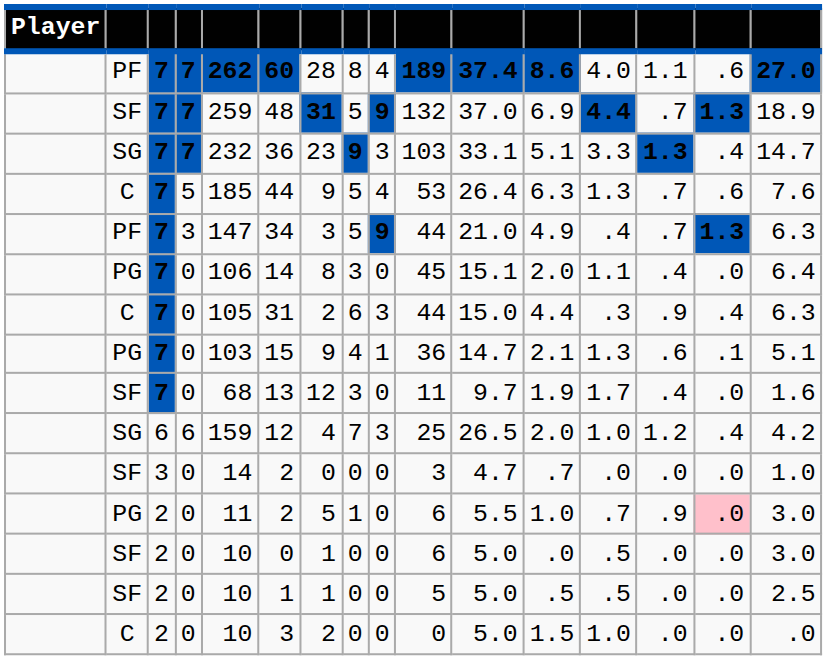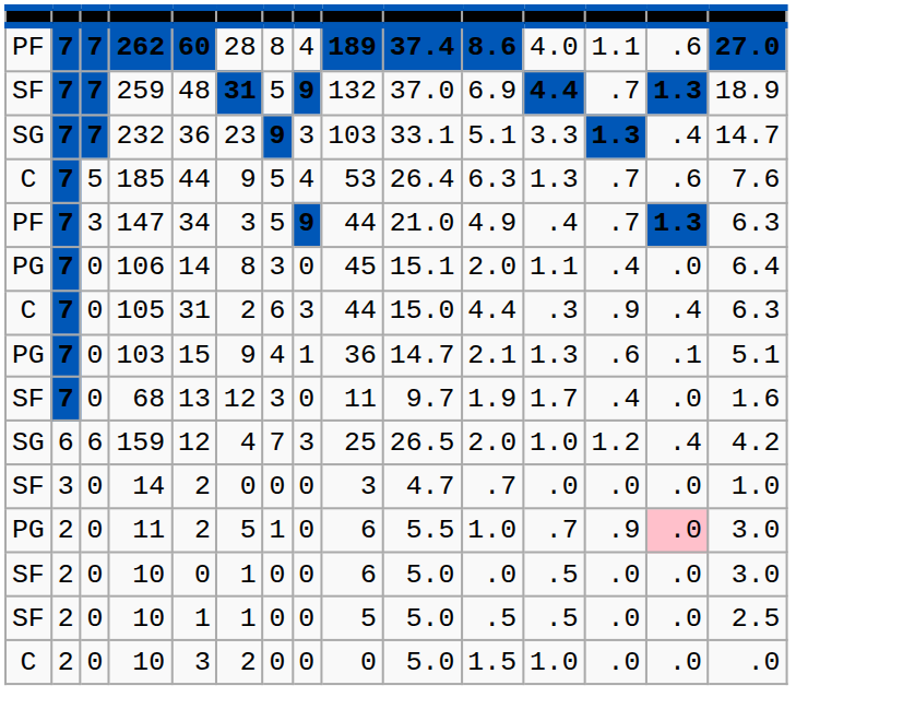 <table class="wikitable sortable" style="font-size: 95%; text-align:right;">
 <tr>
-<th style="background:#010101; color:#FFFFFF; border-top:#0057B7 3px solid; border-bottom:#0057B7 3px solid;">Player</th>
 <th style="background:#010101; color:#FFFFFF; border-top:#0057B7 3px solid; border-bottom:#0057B7 3px solid;"></th>
 <th style="background:#010101; color:#FFFFFF; border-top:#0057B7 3px solid; border-bottom:#0057B7 3px solid;"></th>
 <th style="background:#010101; color:#FFFFFF; border-top:#0057B7 3px solid; border-bottom:#0057B7 3px solid;"></th>
 <th style="background:#010101; color:#FFFFFF; border-top:#0057B7 3px solid; border-bottom:#0057B7 3px solid;"></th>
 <th style="background:#010101; color:#FFFFFF; border-top:#0057B7 3px solid; border-bottom:#0057B7 3px solid;"></th>
 <th style="background:#010101; color:#FFFFFF; border-top:#0057B7 3px solid; border-bottom:#0057B7 3px solid;"></th>
 <th style="background:#010101; color:#FFFFFF; border-top:#0057B7 3px solid; border-bottom:#0057B7 3px solid;"></th>
 <th style="background:#010101; color:#FFFFFF; border-top:#0057B7 3px solid; border-bottom:#0057B7 3px solid;"></th>
 <th style="background:#010101; color:#FFFFFF; border-top:#0057B7 3px solid; border-bottom:#0057B7 3px solid;"></th>
 <th style="background:#010101; color:#FFFFFF; border-top:#0057B7 3px solid; border-bottom:#0057B7 3px solid;"></th>
 <th style="background:#010101; color:#FFFFFF; border-top:#0057B7 3px solid; border-bottom:#0057B7 3px solid;"></th>
 <th style="background:#010101; color:#FFFFFF; border-top:#0057B7 3px solid; border-bottom:#0057B7 3px solid;"></th>
 <th style="background:#010101; color:#FFFFFF; border-top:#0057B7 3px solid; border-bottom:#0057B7 3px solid;"></th>
 <th style="background:#010101; color:#FFFFFF; border-top:#0057B7 3px solid; border-bottom:#0057B7 3px solid;"></th>
 <th style="background:#010101; color:#FFFFFF; border-top:#0057B7 3px solid; border-bottom:#0057B7 3px solid;"></th>
 </tr>
 <tr>
-<td style="text-align:left;"></td>
 <td style="text-align:center;">PF</td>
 <td style="background:#0057B7; color:#010101;"><strong>7</strong></td>
 <td style="background:#0057B7; color:#010101;"><strong>7</strong></td>
 <td style="background:#0057B7; color:#010101;"><strong>262</strong></td>
 <td style="background:#0057B7; color:#010101;"><strong>60</strong></td>
 <td>28</td>
 <td>8</td>
 <td>4</td>
 <td style="background:#0057B7; color:#010101;"><strong>189</strong></td>
 <td style="background:#0057B7; color:#010101;"><strong>37.4</strong></td>
 <td style="background:#0057B7; color:#010101;"><strong>8.6</strong></td>
 <td>4.0</td>
 <td>1.1</td>
 <td>.6</td>
 <td style="background:#0057B7; color:#010101;"><strong>27.0</strong></td>
 </tr>
 <tr>
-<td style="text-align:left;"></td>
 <td style="text-align:center;">SF</td>
 <td style="background:#0057B7; color:#010101;"><strong>7</strong></td>
 <td style="background:#0057B7; color:#010101;"><strong>7</strong></td>
 <td>259</td>
 <td>48</td>
 <td style="background:#0057B7; color:#010101;"><strong>31</strong></td>
 <td>5</td>
 <td style="background:#0057B7; color:#010101;"><strong>9</strong></td>
 <td>132</td>
 <td>37.0</td>
 <td>6.9</td>
 <td style="background:#0057B7; color:#010101;"><strong>4.4</strong></td>
 <td>.7</td>
 <td style="background:#0057B7; color:#010101;"><strong>1.3</strong></td>
 <td>18.9</td>
 </tr>
 <tr>
-<td style="text-align:left;"></td>
 <td style="text-align:center;">SG</td>
 <td style="background:#0057B7; color:#010101;"><strong>7</strong></td>
 <td style="background:#0057B7; color:#010101;"><strong>7</strong></td>
 <td>232</td>
 <td>36</td>
 <td>23</td>
 <td style="background:#0057B7; color:#010101;"><strong>9</strong></td>
 <td>3</td>
 <td>103</td>
 <td>33.1</td>
 <td>5.1</td>
 <td>3.3</td>
 <td style="background:#0057B7; color:#010101;"><strong>1.3</strong></td>
 <td>.4</td>
 <td>14.7</td>
 </tr>
 <tr>
-<td style="text-align:left;"></td>
 <td style="text-align:center;">C</td>
 <td style="background:#0057B7; color:#010101;"><strong>7</strong></td>
 <td>5</td>
 <td>185</td>
 <td>44</td>
 <td>9</td>
 <td>5</td>
 <td>4</td>
 <td>53</td>
 <td>26.4</td>
 <td>6.3</td>
 <td>1.3</td>
 <td>.7</td>
 <td>.6</td>
 <td>7.6</td>
 </tr>
 <tr>
-<td style="text-align:left;"></td>
 <td style="text-align:center;">PF</td>
 <td style="background:#0057B7; color:#010101;"><strong>7</strong></td>
 <td>3</td>
 <td>147</td>
 <td>34</td>
 <td>3</td>
 <td>5</td>
 <td style="background:#0057B7; color:#010101;"><strong>9</strong></td>
 <td>44</td>
 <td>21.0</td>
 <td>4.9</td>
 <td>.4</td>
 <td>.7</td>
 <td style="background:#0057B7; color:#010101;"><strong>1.3</strong></td>
 <td>6.3</td>
 </tr>
 <tr>
-<td style="text-align:left;"></td>
 <td style="text-align:center;">PG</td>
 <td style="background:#0057B7; color:#010101;"><strong>7</strong></td>
 <td>0</td>
 <td>106</td>
 <td>14</td>
 <td>8</td>
 <td>3</td>
 <td>0</td>
 <td>45</td>
 <td>15.1</td>
 <td>2.0</td>
 <td>1.1</td>
 <td>.4</td>
 <td>.0</td>
 <td>6.4</td>
 </tr>
 <tr>
-<td style="text-align:left;"></td>
 <td style="text-align:center;">C</td>
 <td style="background:#0057B7; color:#010101;"><strong>7</strong></td>
 <td>0</td>
 <td>105</td>
 <td>31</td>
 <td>2</td>
 <td>6</td>
 <td>3</td>
 <td>44</td>
 <td>15.0</td>
 <td>4.4</td>
 <td>.3</td>
 <td>.9</td>
 <td>.4</td>
 <td>6.3</td>
 </tr>
 <tr>
-<td style="text-align:left;"></td>
 <td style="text-align:center;">PG</td>
 <td style="background:#0057B7; color:#010101;"><strong>7</strong></td>
 <td>0</td>
 <td>103</td>
 <td>15</td>
 <td>9</td>
 <td>4</td>
 <td>1</td>
 <td>36</td>
 <td>14.7</td>
 <td>2.1</td>
 <td>1.3</td>
 <td>.6</td>
 <td>.1</td>
 <td>5.1</td>
 </tr>
 <tr>
-<td style="text-align:left;"></td>
 <td style="text-align:center;">SF</td>
 <td style="background:#0057B7; color:#010101;"><strong>7</strong></td>
 <td>0</td>
 <td>68</td>
 <td>13</td>
 <td>12</td>
 <td>3</td>
 <td>0</td>
 <td>11</td>
 <td>9.7</td>
 <td>1.9</td>
 <td>1.7</td>
 <td>.4</td>
 <td>.0</td>
 <td>1.6</td>
 </tr>
 <tr>
-<td style="text-align:left;"></td>
 <td style="text-align:center;">SG</td>
 <td>6</td>
 <td>6</td>
 <td>159</td>
 <td>12</td>
 <td>4</td>
 <td>7</td>
 <td>3</td>
 <td>25</td>
 <td>26.5</td>
 <td>2.0</td>
 <td>1.0</td>
 <td>1.2</td>
 <td>.4</td>
 <td>4.2</td>
 </tr>
 <tr>
-<td style="text-align:left;"></td>
 <td style="text-align:center;">SF</td>
 <td>3</td>
 <td>0</td>
 <td>14</td>
 <td>2</td>
 <td>0</td>
 <td>0</td>
 <td>0</td>
 <td>3</td>
 <td>4.7</td>
 <td>.7</td>
 <td>.0</td>
 <td>.0</td>
 <td>.0</td>
 <td>1.0</td>
 </tr>
 <tr>
-<td style="text-align:left;"></td>
 <td style="text-align:center;">PG</td>
 <td>2</td>
 <td>0</td>
 <td>11</td>
 <td>2</td>
 <td>5</td>
 <td>1</td>
 <td>0</td>
 <td>6</td>
 <td>5.5</td>
 <td>1.0</td>
 <td>.7</td>
 <td>.9</td>
 <td style="background: pink;">.0</td>
 <td>3.0</td>
 </tr>
 <tr>
-<td style="text-align:left;"></td>
 <td style="text-align:center;">SF</td>
 <td>2</td>
 <td>0</td>
 <td>10</td>
 <td>0</td>
 <td>1</td>
 <td>0</td>
 <td>0</td>
 <td>6</td>
 <td>5.0</td>
 <td>.0</td>
 <td>.5</td>
 <td>.0</td>
 <td>.0</td>
 <td>3.0</td>
 </tr>
 <tr>
-<td style="text-align:left;"></td>
 <td style="text-align:center;">SF</td>
 <td>2</td>
 <td>0</td>
 <td>10</td>
 <td>1</td>
 <td>1</td>
 <td>0</td>
 <td>0</td>
 <td>5</td>
 <td>5.0</td>
 <td>.5</td>
 <td>.5</td>
 <td>.0</td>
 <td>.0</td>
 <td>2.5</td>
 </tr>
 <tr>
-<td style="text-align:left;"></td>
 <td style="text-align:center;">C</td>
 <td>2</td>
 <td>0</td>
 <td>10</td>
 <td>3</td>
 <td>2</td>
 <td>0</td>
 <td>0</td>
 <td>0</td>
 <td>5.0</td>
 <td>1.5</td>
 <td>1.0</td>
 <td>.0</td>
 <td>.0</td>
 <td>.0</td>
 </tr>
 </table>
